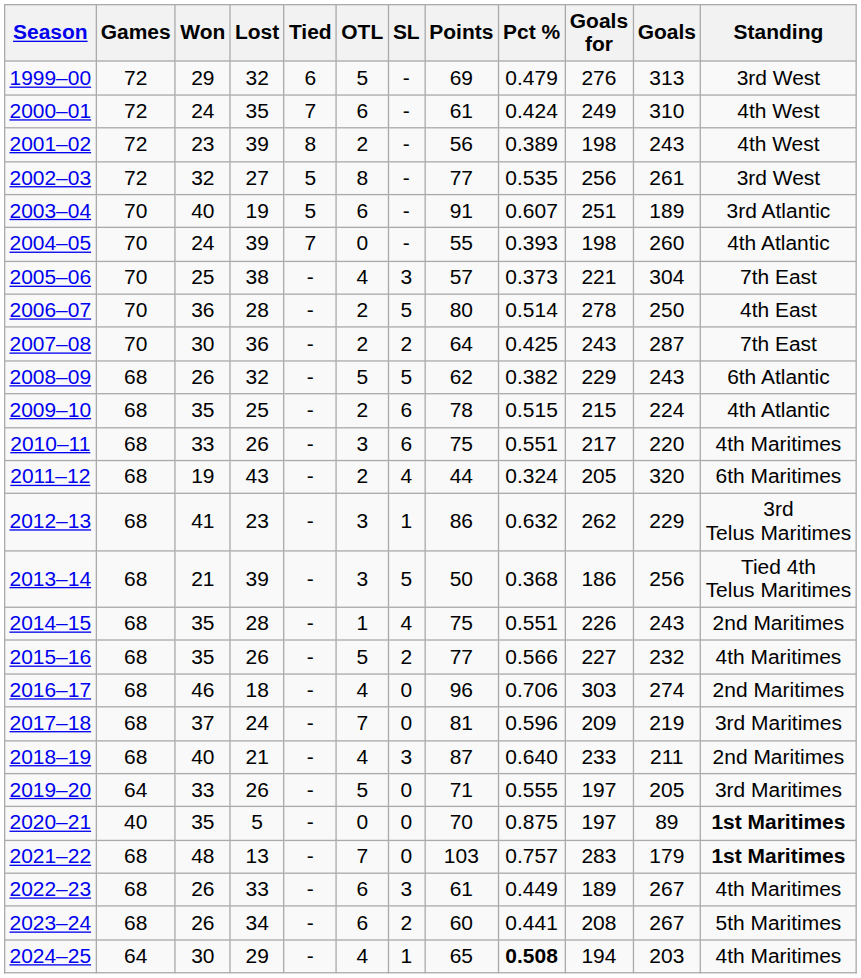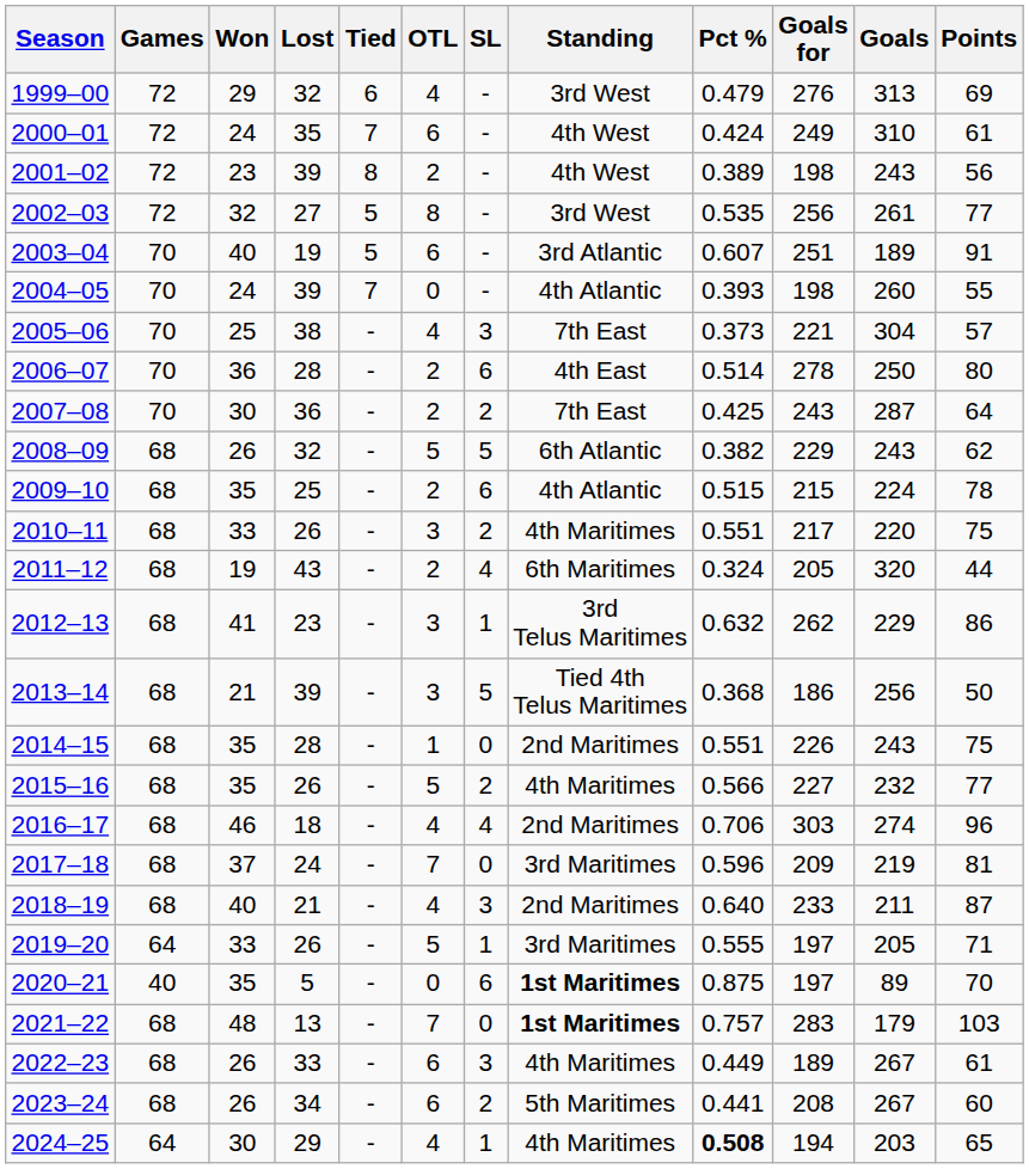 <table class="wikitable" style="text-align: center;">
 <tr>
 <th><a href='#'>Season</a></th>
 <th>Games</th>
 <th>Won</th>
 <th>Lost</th>
 <th>Tied</th>
 <th>OTL</th>
 <th>SL</th>
-<th>Points</th>
+<th>Standing</th>
 <th>Pct %</th>
 <th>Goals<br>for</th>
 <th>Goals<br></th>
-<th>Standing</th>
+<th>Points</th>
 </tr>
 <tr>
 <td><a href='#'>1999–00</a></td>
 <td>72</td>
 <td>29</td>
 <td>32</td>
 <td>6</td>
-<td>5</td>
+<td>4</td>
 <td>-</td>
-<td>69</td>
+<td>3rd West</td>
 <td>0.479</td>
 <td>276</td>
 <td>313</td>
-<td>3rd West</td>
+<td>69</td>
 </tr>
 <tr>
 <td><a href='#'>2000–01</a></td>
 <td>72</td>
 <td>24</td>
 <td>35</td>
 <td>7</td>
 <td>6</td>
 <td>-</td>
-<td>61</td>
+<td>4th West</td>
 <td>0.424</td>
 <td>249</td>
 <td>310</td>
-<td>4th West</td>
+<td>61</td>
 </tr>
 <tr>
 <td><a href='#'>2001–02</a></td>
 <td>72</td>
 <td>23</td>
 <td>39</td>
 <td>8</td>
 <td>2</td>
 <td>-</td>
-<td>56</td>
+<td>4th West</td>
 <td>0.389</td>
 <td>198</td>
 <td>243</td>
-<td>4th West</td>
+<td>56</td>
 </tr>
 <tr>
 <td><a href='#'>2002–03</a></td>
 <td>72</td>
 <td>32</td>
 <td>27</td>
 <td>5</td>
 <td>8</td>
 <td>-</td>
-<td>77</td>
+<td>3rd West</td>
 <td>0.535</td>
 <td>256</td>
 <td>261</td>
-<td>3rd West</td>
+<td>77</td>
 </tr>
 <tr>
 <td><a href='#'>2003–04</a></td>
 <td>70</td>
 <td>40</td>
 <td>19</td>
 <td>5</td>
 <td>6</td>
 <td>-</td>
-<td>91</td>
+<td>3rd Atlantic</td>
 <td>0.607</td>
 <td>251</td>
 <td>189</td>
-<td>3rd Atlantic</td>
+<td>91</td>
 </tr>
 <tr>
 <td><a href='#'>2004–05</a></td>
 <td>70</td>
 <td>24</td>
 <td>39</td>
 <td>7</td>
 <td>0</td>
 <td>-</td>
-<td>55</td>
+<td>4th Atlantic</td>
 <td>0.393</td>
 <td>198</td>
 <td>260</td>
-<td>4th Atlantic</td>
+<td>55</td>
 </tr>
 <tr>
 <td><a href='#'>2005–06</a></td>
 <td>70</td>
 <td>25</td>
 <td>38</td>
 <td>-</td>
 <td>4</td>
 <td>3</td>
-<td>57</td>
+<td>7th East</td>
 <td>0.373</td>
 <td>221</td>
 <td>304</td>
-<td>7th East</td>
+<td>57</td>
 </tr>
 <tr>
 <td><a href='#'>2006–07</a></td>
 <td>70</td>
 <td>36</td>
 <td>28</td>
 <td>-</td>
 <td>2</td>
-<td>5</td>
-<td>80</td>
+<td>6</td>
+<td>4th East</td>
 <td>0.514</td>
 <td>278</td>
 <td>250</td>
-<td>4th East</td>
+<td>80</td>
 </tr>
 <tr>
 <td><a href='#'>2007–08</a></td>
 <td>70</td>
 <td>30</td>
 <td>36</td>
 <td>-</td>
 <td>2</td>
 <td>2</td>
-<td>64</td>
+<td>7th East</td>
 <td>0.425</td>
 <td>243</td>
 <td>287</td>
-<td>7th East</td>
+<td>64</td>
 </tr>
 <tr>
 <td><a href='#'>2008–09</a></td>
 <td>68</td>
 <td>26</td>
 <td>32</td>
 <td>-</td>
 <td>5</td>
 <td>5</td>
-<td>62</td>
+<td>6th Atlantic</td>
 <td>0.382</td>
 <td>229</td>
 <td>243</td>
-<td>6th Atlantic</td>
+<td>62</td>
 </tr>
 <tr>
 <td><a href='#'>2009–10</a></td>
 <td>68</td>
 <td>35</td>
 <td>25</td>
 <td>-</td>
 <td>2</td>
 <td>6</td>
-<td>78</td>
+<td>4th Atlantic</td>
 <td>0.515</td>
 <td>215</td>
 <td>224</td>
-<td>4th Atlantic</td>
+<td>78</td>
 </tr>
 <tr>
 <td><a href='#'>2010–11</a></td>
 <td>68</td>
 <td>33</td>
 <td>26</td>
 <td>-</td>
 <td>3</td>
-<td>6</td>
-<td>75</td>
+<td>2</td>
+<td>4th Maritimes</td>
 <td>0.551</td>
 <td>217</td>
 <td>220</td>
-<td>4th Maritimes</td>
+<td>75</td>
 </tr>
 <tr>
 <td><a href='#'>2011–12</a></td>
 <td>68</td>
 <td>19</td>
 <td>43</td>
 <td>-</td>
 <td>2</td>
 <td>4</td>
-<td>44</td>
+<td>6th Maritimes</td>
 <td>0.324</td>
 <td>205</td>
 <td>320</td>
-<td>6th Maritimes</td>
+<td>44</td>
 </tr>
 <tr>
 <td><a href='#'>2012–13</a></td>
 <td>68</td>
 <td>41</td>
 <td>23</td>
 <td>-</td>
 <td>3</td>
 <td>1</td>
-<td>86</td>
+<td>3rd<br>Telus Maritimes</td>
 <td>0.632</td>
 <td>262</td>
 <td>229</td>
-<td>3rd<br>Telus Maritimes</td>
+<td>86</td>
 </tr>
 <tr>
 <td><a href='#'>2013–14</a></td>
 <td>68</td>
 <td>21</td>
 <td>39</td>
 <td>-</td>
 <td>3</td>
 <td>5</td>
-<td>50</td>
+<td>Tied 4th<br>Telus Maritimes</td>
 <td>0.368</td>
 <td>186</td>
 <td>256</td>
-<td>Tied 4th<br>Telus Maritimes</td>
+<td>50</td>
 </tr>
 <tr>
 <td><a href='#'>2014–15</a></td>
 <td>68</td>
 <td>35</td>
 <td>28</td>
 <td>-</td>
 <td>1</td>
-<td>4</td>
-<td>75</td>
+<td>0</td>
+<td>2nd Maritimes</td>
 <td>0.551</td>
 <td>226</td>
 <td>243</td>
-<td>2nd Maritimes</td>
+<td>75</td>
 </tr>
 <tr>
 <td><a href='#'>2015–16</a></td>
 <td>68</td>
 <td>35</td>
 <td>26</td>
 <td>-</td>
 <td>5</td>
 <td>2</td>
-<td>77</td>
+<td>4th Maritimes</td>
 <td>0.566</td>
 <td>227</td>
 <td>232</td>
-<td>4th Maritimes</td>
+<td>77</td>
 </tr>
 <tr>
 <td><a href='#'>2016–17</a></td>
 <td>68</td>
 <td>46</td>
 <td>18</td>
 <td>-</td>
 <td>4</td>
-<td>0</td>
-<td>96</td>
+<td>4</td>
+<td>2nd Maritimes</td>
 <td>0.706</td>
 <td>303</td>
 <td>274</td>
-<td>2nd Maritimes</td>
+<td>96</td>
 </tr>
 <tr>
 <td><a href='#'>2017–18</a></td>
 <td>68</td>
 <td>37</td>
 <td>24</td>
 <td>-</td>
 <td>7</td>
 <td>0</td>
-<td>81</td>
+<td>3rd Maritimes</td>
 <td>0.596</td>
 <td>209</td>
 <td>219</td>
-<td>3rd Maritimes</td>
+<td>81</td>
 </tr>
 <tr>
 <td><a href='#'>2018–19</a></td>
 <td>68</td>
 <td>40</td>
 <td>21</td>
 <td>-</td>
 <td>4</td>
 <td>3</td>
-<td>87</td>
+<td>2nd Maritimes</td>
 <td>0.640</td>
 <td>233</td>
 <td>211</td>
-<td>2nd Maritimes</td>
+<td>87</td>
 </tr>
 <tr>
 <td><a href='#'>2019–20</a></td>
 <td>64</td>
 <td>33</td>
 <td>26</td>
 <td>-</td>
 <td>5</td>
-<td>0</td>
-<td>71</td>
+<td>1</td>
+<td>3rd Maritimes</td>
 <td>0.555</td>
 <td>197</td>
 <td>205</td>
-<td>3rd Maritimes</td>
+<td>71</td>
 </tr>
 <tr>
 <td><a href='#'>2020–21</a></td>
 <td>40</td>
 <td>35</td>
 <td>5</td>
 <td>-</td>
 <td>0</td>
-<td>0</td>
-<td>70</td>
+<td>6</td>
+<td><strong>1st Maritimes</strong></td>
 <td>0.875</td>
 <td>197</td>
 <td>89</td>
-<td><strong>1st Maritimes</strong></td>
+<td>70</td>
 </tr>
 <tr>
 <td><a href='#'>2021–22</a></td>
 <td>68</td>
 <td>48</td>
 <td>13</td>
 <td>-</td>
 <td>7</td>
 <td>0</td>
-<td>103</td>
+<td><strong>1st Maritimes</strong></td>
 <td>0.757</td>
 <td>283</td>
 <td>179</td>
-<td><strong>1st Maritimes</strong></td>
+<td>103</td>
 </tr>
 <tr>
 <td><a href='#'>2022–23</a></td>
 <td>68</td>
 <td>26</td>
 <td>33</td>
 <td>-</td>
 <td>6</td>
 <td>3</td>
-<td>61</td>
+<td>4th Maritimes</td>
 <td>0.449</td>
 <td>189</td>
 <td>267</td>
-<td>4th Maritimes</td>
+<td>61</td>
 </tr>
 <tr>
 <td><a href='#'>2023–24</a></td>
 <td>68</td>
 <td>26</td>
 <td>34</td>
 <td>-</td>
 <td>6</td>
 <td>2</td>
-<td>60</td>
+<td>5th Maritimes</td>
 <td>0.441</td>
 <td>208</td>
 <td>267</td>
-<td>5th Maritimes</td>
+<td>60</td>
 </tr>
 <tr>
 <td><a href='#'>2024–25</a></td>
 <td>64</td>
 <td>30</td>
 <td>29</td>
 <td>-</td>
 <td>4</td>
 <td>1</td>
-<td>65</td>
+<td>4th Maritimes</td>
 <td><strong>0.508</strong></td>
 <td>194</td>
 <td>203</td>
-<td>4th Maritimes</td>
+<td>65</td>
 </tr>
 </table>
